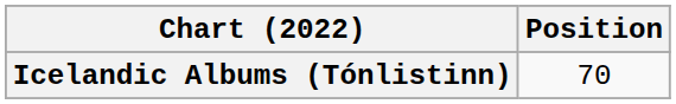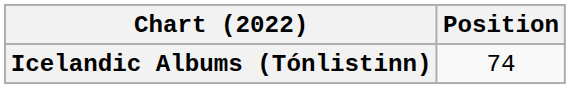 <table class="wikitable plainrowheaders" style="text-align:center">
 <tr>
 <th scope="col">Chart (2022)</th>
 <th scope="col">Position</th>
 </tr>
 <tr>
 <th scope="row">Icelandic Albums (Tónlistinn)</th>
-<td>70</td>
+<td>74</td>
 </tr>
 </table>
